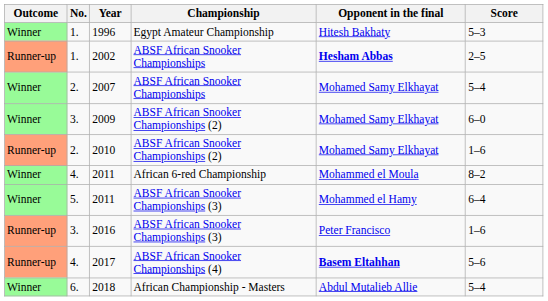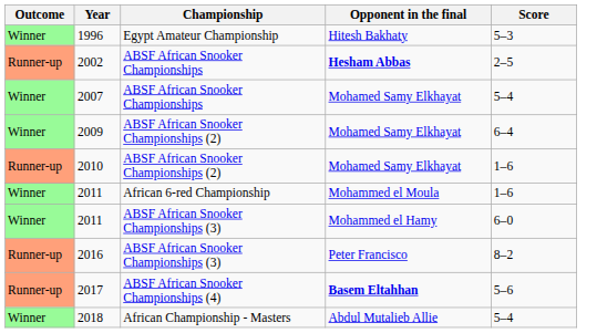 <table class="sortable wikitable">
 <tr>
 <th width="80">Outcome</th>
-<th width="20">No.</th>
 <th width="50">Year</th>
 <th width="250">Championship</th>
 <th width="200">Opponent in the final</th>
 <th width="100">Score</th>
 </tr>
 <tr>
 <td style="background:#98fb98;">Winner</td>
-<td>1.</td>
 <td>1996</td>
 <td>Egypt Amateur Championship</td>
 <td> <a href='#'>Hitesh Bakhaty</a></td>
 <td>5–3</td>
 </tr>
 <tr>
 <td style="background:#ffa07a;">Runner-up</td>
-<td>1.</td>
 <td>2002</td>
 <td><a href='#'>ABSF African Snooker Championships</a></td>
 <td><strong> <a href='#'>Hesham Abbas</a></strong></td>
 <td>2–5</td>
 </tr>
 <tr>
 <td style="background:#98fb98;">Winner</td>
-<td>2.</td>
 <td>2007</td>
 <td><a href='#'>ABSF African Snooker Championships</a></td>
 <td> <a href='#'>Mohamed Samy Elkhayat</a></td>
 <td>5–4</td>
 </tr>
 <tr>
 <td style="background:#98fb98;">Winner</td>
-<td>3.</td>
 <td>2009</td>
 <td><a href='#'>ABSF African Snooker Championships</a> (2)</td>
 <td> <a href='#'>Mohamed Samy Elkhayat</a></td>
-<td>6–0</td>
+<td>6–4</td>
 </tr>
 <tr>
 <td style="background:#ffa07a;">Runner-up</td>
-<td>2.</td>
 <td>2010</td>
 <td><a href='#'>ABSF African Snooker Championships</a> (2)</td>
 <td> <a href='#'>Mohamed Samy Elkhayat</a></td>
 <td>1–6</td>
 </tr>
 <tr>
 <td style="background:#98fb98;">Winner</td>
-<td>4.</td>
 <td>2011</td>
 <td>African 6-red Championship</td>
 <td> <a href='#'>Mohammed el Moula</a></td>
+<td>1–6</td>
+</tr>
+<tr>
+<td style="background:#98fb98;">Winner</td>
+<td>2011</td>
+<td><a href='#'>ABSF African Snooker Championships</a> (3)</td>
+<td> <a href='#'>Mohammed el Hamy</a></td>
+<td>6–0</td>
+</tr>
+<tr>
+<td style="background:#ffa07a;">Runner-up</td>
+<td>2016</td>
+<td><a href='#'>ABSF African Snooker Championships</a> (3)</td>
+<td> <a href='#'>Peter Francisco</a></td>
 <td>8–2</td>
 </tr>
 <tr>
-<td style="background:#98fb98;">Winner</td>
-<td>5.</td>
-<td>2011</td>
-<td><a href='#'>ABSF African Snooker Championships</a> (3)</td>
-<td> <a href='#'>Mohammed el Hamy</a></td>
-<td>6–4</td>
-</tr>
-<tr>
 <td style="background:#ffa07a;">Runner-up</td>
-<td>3.</td>
-<td>2016</td>
-<td><a href='#'>ABSF African Snooker Championships</a> (3)</td>
-<td> <a href='#'>Peter Francisco</a></td>
-<td>1–6</td>
-</tr>
-<tr>
-<td style="background:#ffa07a;">Runner-up</td>
-<td>4.</td>
 <td>2017</td>
 <td><a href='#'>ABSF African Snooker Championships</a> (4)</td>
 <td><strong> <a href='#'>Basem Eltahhan</a></strong></td>
 <td>5–6</td>
 </tr>
 <tr>
 <td style="background:#98fb98;">Winner</td>
-<td>6.</td>
 <td>2018</td>
 <td>African Championship - Masters</td>
 <td> <a href='#'>Abdul Mutalieb Allie</a></td>
 <td>5–4</td>
 </tr>
 </table>
